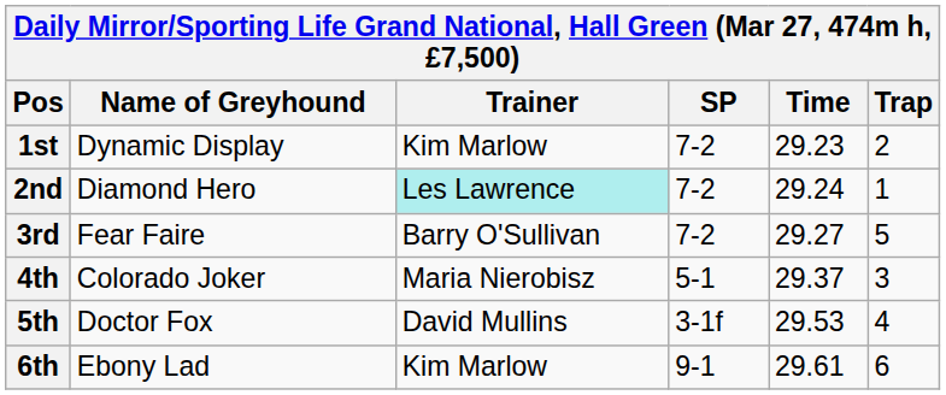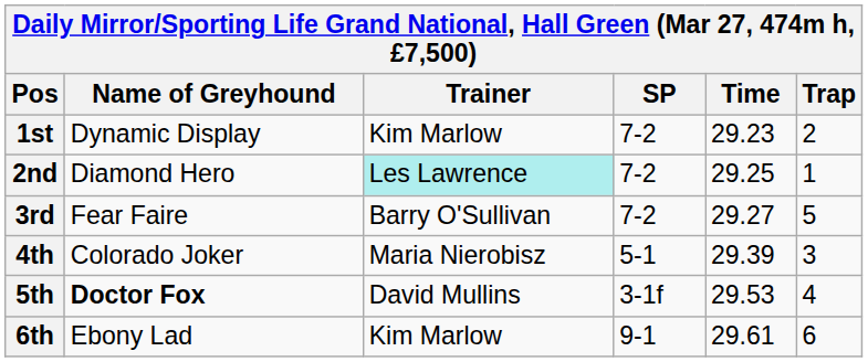 <table class="wikitable">
 <tr>
 <th colspan="6"><a href='#'>Daily Mirror/Sporting Life Grand National</a>, <a href='#'>Hall Green</a> (Mar 27, 474m h, £7,500)</th>
 </tr>
 <tr>
 <th width=30>Pos</th>
 <th width=180>Name of Greyhound</th>
 <th width=150>Trainer</th>
 <th width=50>SP</th>
 <th width=50>Time</th>
 <th width=30>Trap</th>
 </tr>
 <tr>
 <th>1st</th>
 <td>Dynamic Display</td>
 <td>Kim Marlow</td>
 <td>7-2</td>
 <td>29.23</td>
 <td>2</td>
 </tr>
 <tr>
 <th>2nd</th>
 <td>Diamond Hero</td>
 <td style="background: paleturquoise;">Les Lawrence</td>
 <td>7-2</td>
-<td>29.24</td>
+<td>29.25</td>
 <td>1</td>
 </tr>
 <tr>
 <th>3rd</th>
 <td>Fear Faire</td>
 <td>Barry O'Sullivan</td>
 <td>7-2</td>
 <td>29.27</td>
 <td>5</td>
 </tr>
 <tr>
 <th>4th</th>
 <td>Colorado Joker</td>
 <td>Maria Nierobisz</td>
 <td>5-1</td>
-<td>29.37</td>
+<td>29.39</td>
 <td>3</td>
 </tr>
 <tr>
 <th>5th</th>
-<td>Doctor Fox</td>
+<td><strong>Doctor Fox</strong></td>
 <td>David Mullins</td>
 <td>3-1f</td>
 <td>29.53</td>
 <td>4</td>
 </tr>
 <tr>
 <th>6th</th>
 <td>Ebony Lad</td>
 <td>Kim Marlow</td>
 <td>9-1</td>
 <td>29.61</td>
 <td>6</td>
 </tr>
 </table>
